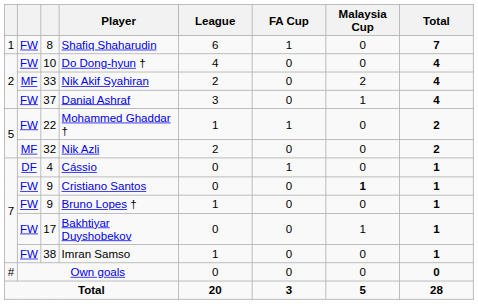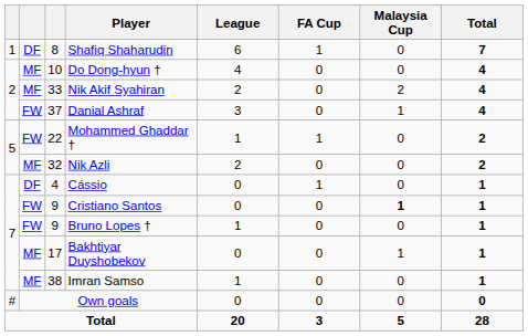 <table class="wikitable sortable" style="font-size: 95%; text-align: center;">
 <tr>
 <th width=10></th>
 <th width=10></th>
 <th width=10></th>
 <th width=150>Player</th>
 <th width=90>League</th>
 <th width=90>FA Cup</th>
 <th width=90>Malaysia Cup</th>
 <th width=90>Total</th>
 </tr>
 <tr>
 <td>1</td>
-<td><a href='#'>FW</a></td>
+<td><a href='#'>DF</a></td>
 <td>8</td>
 <td align=left> <a href='#'>Shafiq Shaharudin</a></td>
 <td>6</td>
 <td>1</td>
 <td>0</td>
 <td><strong>7</strong></td>
 </tr>
 <tr>
 <td rowspan=3>2</td>
-<td><a href='#'>FW</a></td>
+<td><a href='#'>MF</a></td>
 <td>10</td>
 <td align=left> <a href='#'>Do Dong-hyun</a> †</td>
 <td>4</td>
 <td>0</td>
 <td>0</td>
 <td><strong>4</strong></td>
 </tr>
 <tr>
 <td><a href='#'>MF</a></td>
 <td>33</td>
 <td align=left> <a href='#'>Nik Akif Syahiran</a></td>
 <td>2</td>
 <td>0</td>
 <td>2</td>
 <td><strong>4</strong></td>
 </tr>
 <tr>
 <td><a href='#'>FW</a></td>
 <td>37</td>
 <td align=left> <a href='#'>Danial Ashraf</a></td>
 <td>3</td>
 <td>0</td>
 <td>1</td>
 <td><strong>4</strong></td>
 </tr>
 <tr>
 <td rowspan=2>5</td>
 <td><a href='#'>FW</a></td>
 <td>22</td>
 <td align=left> <a href='#'>Mohammed Ghaddar</a> †</td>
 <td>1</td>
 <td>1</td>
 <td>0</td>
 <td><strong>2</strong></td>
 </tr>
 <tr>
 <td><a href='#'>MF</a></td>
 <td>32</td>
 <td align=left> <a href='#'>Nik Azli</a></td>
 <td>2</td>
 <td>0</td>
 <td>0</td>
 <td><strong>2</strong></td>
 </tr>
 <tr>
 <td rowspan=5>7</td>
 <td><a href='#'>DF</a></td>
 <td>4</td>
 <td align=left> <a href='#'>Cássio</a></td>
 <td>0</td>
 <td>1</td>
 <td>0</td>
 <td><strong>1</strong></td>
 </tr>
 <tr>
 <td><a href='#'>FW</a></td>
 <td>9</td>
 <td align=left> <a href='#'>Cristiano Santos</a></td>
 <td>0</td>
 <td>0</td>
 <td><strong>1</strong></td>
 <td><strong>1</strong></td>
 </tr>
 <tr>
 <td><a href='#'>FW</a></td>
 <td>9</td>
 <td align=left> <a href='#'>Bruno Lopes</a> †</td>
 <td>1</td>
 <td>0</td>
 <td>0</td>
 <td><strong>1</strong></td>
 </tr>
 <tr>
-<td><a href='#'>FW</a></td>
+<td><a href='#'>MF</a></td>
 <td>17</td>
 <td align=left> <a href='#'>Bakhtiyar Duyshobekov</a></td>
 <td>0</td>
 <td>0</td>
 <td>1</td>
 <td><strong>1</strong></td>
 </tr>
 <tr>
-<td><a href='#'>FW</a></td>
+<td><a href='#'>MF</a></td>
 <td>38</td>
 <td align=left> Imran Samso</td>
 <td>1</td>
 <td>0</td>
 <td>0</td>
 <td><strong>1</strong></td>
 </tr>
 <tr>
 <td>#</td>
 <td colspan="3"><a href='#'>Own goals</a></td>
 <td>0</td>
 <td>0</td>
 <td>0</td>
 <td><strong>0</strong></td>
 </tr>
 <tr class="sortbottom">
 <td colspan=4><strong>Total</strong></td>
 <td><strong>20</strong></td>
 <td><strong>3</strong></td>
 <td><strong>5</strong></td>
 <td><strong>28</strong></td>
 </tr>
 </table>
